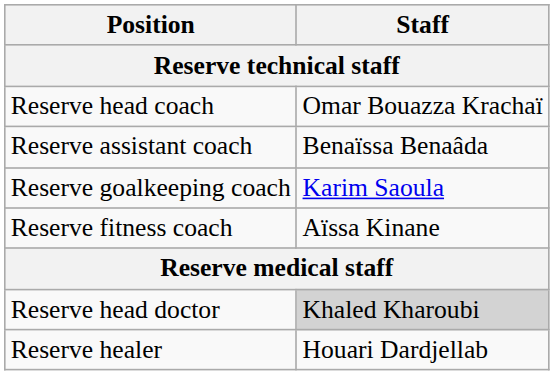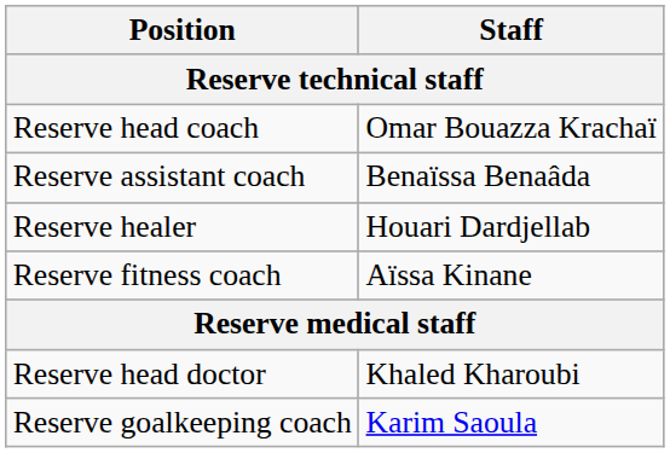 <table class=wikitable>
 <tr>
 <th>Position</th>
 <th>Staff</th>
 </tr>
 <tr>
 <th colspan=2>Reserve technical staff</th>
 </tr>
 <tr>
 <td>Reserve head coach</td>
 <td> Omar Bouazza Krachaï</td>
 </tr>
 <tr>
 <td>Reserve assistant coach</td>
 <td> Benaïssa Benaâda</td>
 </tr>
 <tr>
-<td>Reserve goalkeeping coach</td>
-<td> <a href='#'>Karim Saoula</a></td>
+<td>Reserve healer</td>
+<td> Houari Dardjellab</td>
 </tr>
 <tr>
 <td>Reserve fitness coach</td>
 <td> Aïssa Kinane</td>
 </tr>
 <tr>
 <th colspan=2>Reserve medical staff</th>
 </tr>
 <tr>
 <td>Reserve head doctor</td>
-<td style="background: lightgrey;"> Khaled Kharoubi</td>
+<td> Khaled Kharoubi</td>
 </tr>
 <tr>
-<td>Reserve healer</td>
-<td> Houari Dardjellab</td>
+<td>Reserve goalkeeping coach</td>
+<td> <a href='#'>Karim Saoula</a></td>
 </tr>
 </table>
